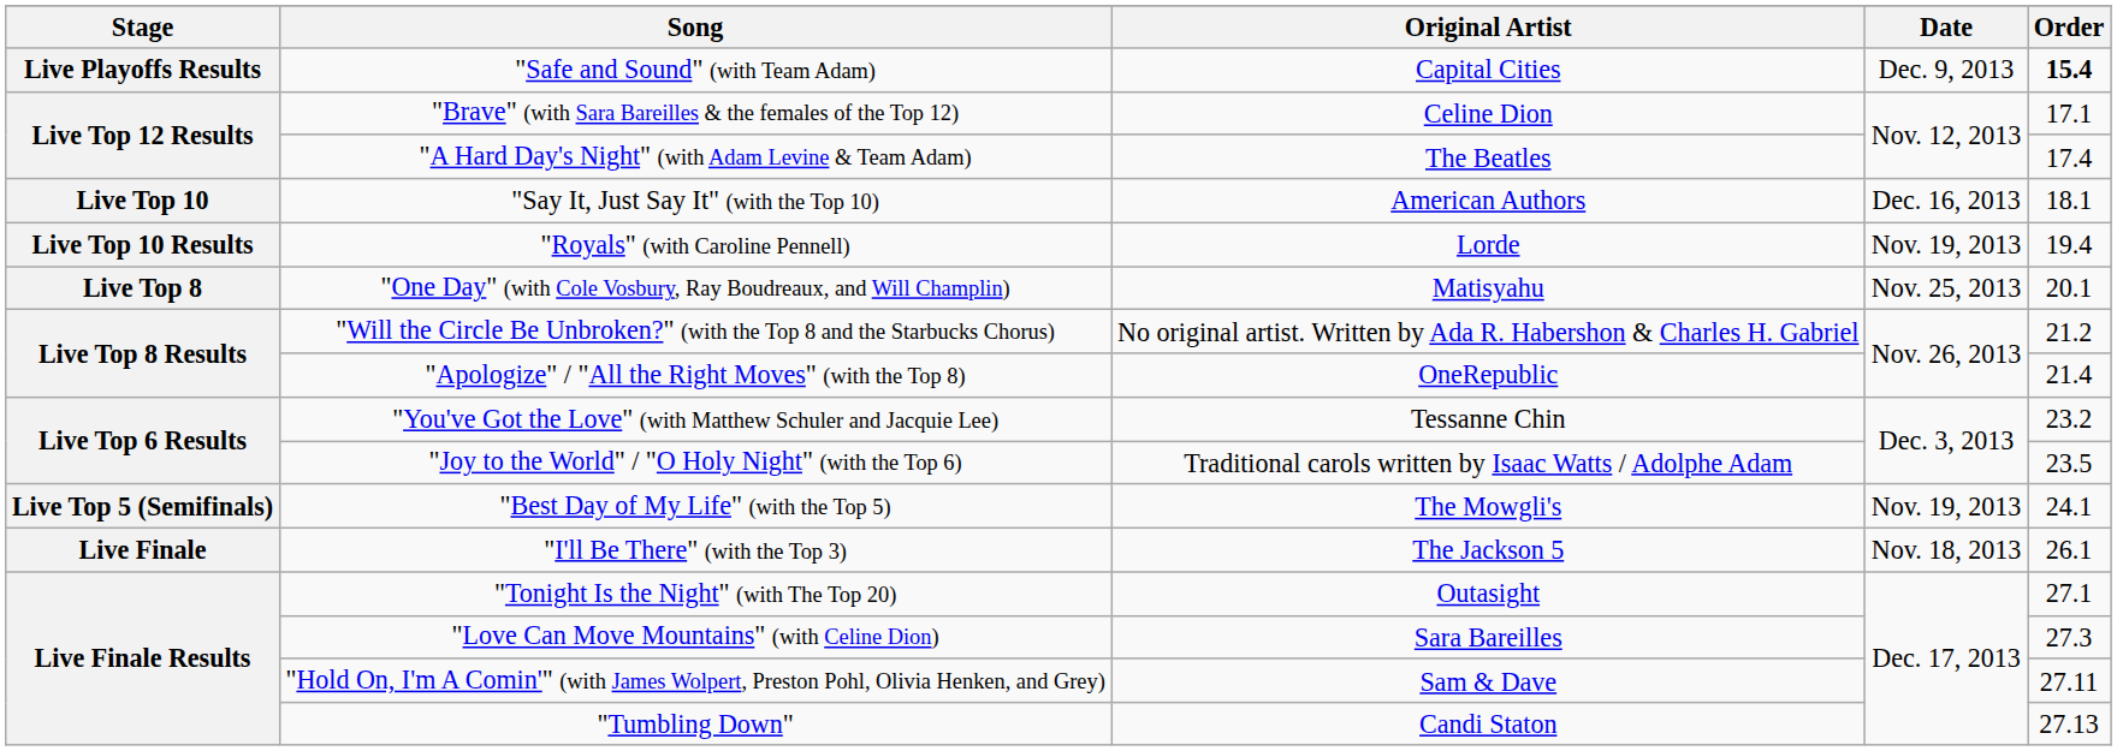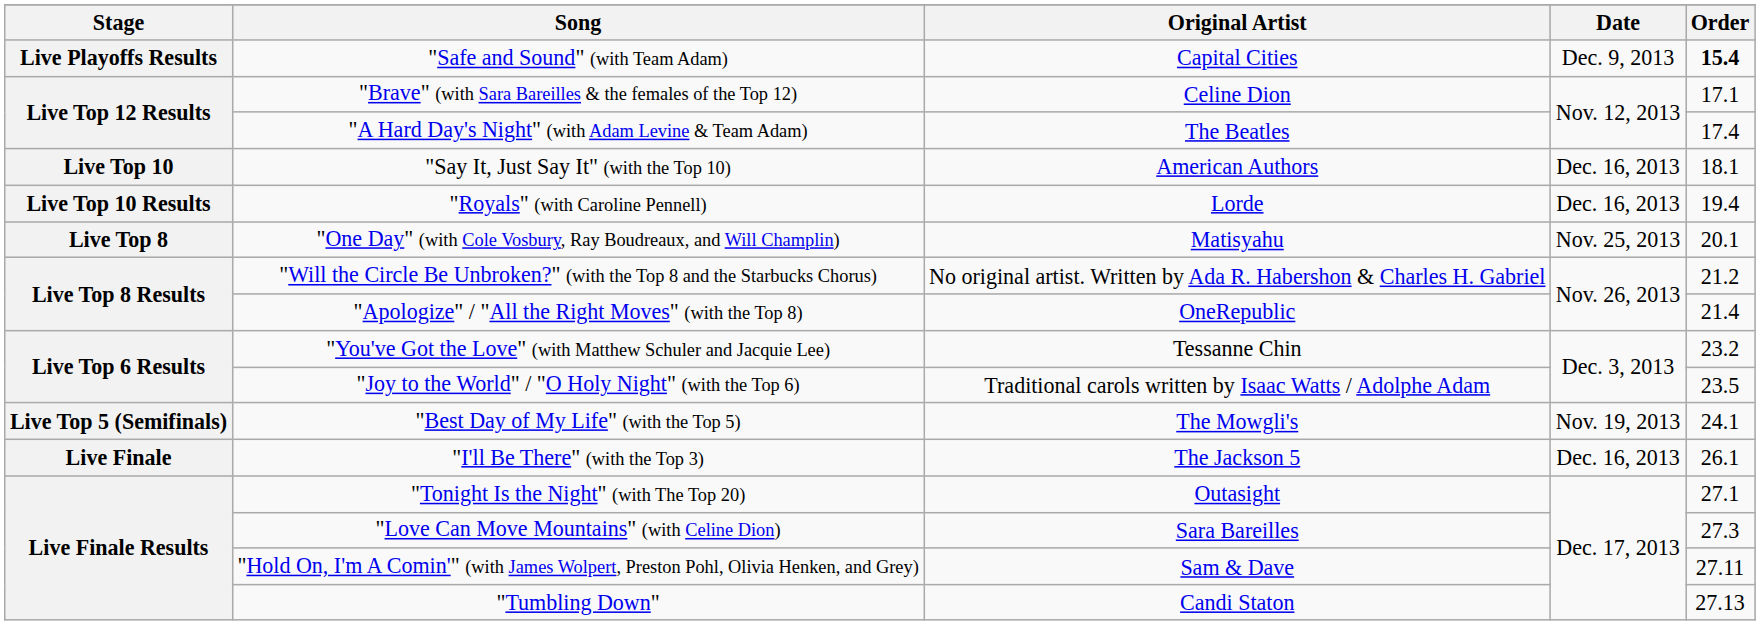 <table class="wikitable" style="text-align:center; font-size:90%; line-height:16px;">
 <tr>
 </tr>
 <tr>
 <th scope="col">Stage</th>
 <th scope="col">Song</th>
 <th scope="col">Original Artist</th>
 <th scope="col">Date</th>
 <th scope="col">Order</th>
 </tr>
 <tr>
 <th scope="row">Live Playoffs Results</th>
 <td>"<a href='#'>Safe and Sound</a>" <small>(with Team Adam)</small></td>
 <td><a href='#'>Capital Cities</a></td>
 <td>Dec. 9, 2013</td>
 <td><strong>15.4</strong></td>
 </tr>
 <tr>
 <th scope="row" rowspan="2">Live Top 12 Results</th>
 <td>"<a href='#'>Brave</a>" <small>(with <a href='#'>Sara Bareilles</a> & the females of the Top 12)</small></td>
 <td><a href='#'>Celine Dion</a></td>
 <td rowspan="2">Nov. 12, 2013</td>
 <td>17.1</td>
 </tr>
 <tr>
 <td>"<a href='#'>A Hard Day's Night</a>" <small>(with <a href='#'>Adam Levine</a> & Team Adam)</small></td>
 <td><a href='#'>The Beatles</a></td>
 <td>17.4</td>
 </tr>
 <tr>
 <th scope="row">Live Top 10</th>
 <td>"Say It, Just Say It" <small>(with the Top 10)</small></td>
 <td><a href='#'>American Authors</a></td>
 <td>Dec. 16, 2013</td>
 <td>18.1</td>
 </tr>
 <tr>
 <th scope="row">Live Top 10 Results</th>
 <td>"<a href='#'>Royals</a>" <small>(with Caroline Pennell)</small></td>
 <td><a href='#'>Lorde</a></td>
-<td>Nov. 19, 2013</td>
+<td>Dec. 16, 2013</td>
 <td>19.4</td>
 </tr>
 <tr>
 <th scope="row">Live Top 8</th>
 <td>"<a href='#'>One Day</a>" <small>(with <a href='#'>Cole Vosbury</a>, Ray Boudreaux, and <a href='#'>Will Champlin</a>)</small></td>
 <td><a href='#'>Matisyahu</a></td>
 <td>Nov. 25, 2013</td>
 <td>20.1</td>
 </tr>
 <tr>
 <th scope="row" rowspan="2">Live Top 8 Results</th>
 <td>"<a href='#'>Will the Circle Be Unbroken?</a>" <small>(with the Top 8 and the Starbucks Chorus)</small></td>
 <td>No original artist. Written by <a href='#'>Ada R. Habershon</a> & <a href='#'>Charles H. Gabriel</a></td>
 <td rowspan="2">Nov. 26, 2013</td>
 <td>21.2</td>
 </tr>
 <tr>
 <td>"<a href='#'>Apologize</a>" / "<a href='#'>All the Right Moves</a>" <small>(with the Top 8)</small></td>
 <td><a href='#'>OneRepublic</a></td>
 <td>21.4</td>
 </tr>
 <tr>
 <th scope="row" rowspan="2">Live Top 6 Results</th>
 <td>"<a href='#'>You've Got the Love</a>" <small>(with Matthew Schuler and Jacquie Lee)</small></td>
 <td>Tessanne Chin</td>
 <td rowspan="2">Dec. 3, 2013</td>
 <td>23.2</td>
 </tr>
 <tr>
 <td>"<a href='#'>Joy to the World</a>" / "<a href='#'>O Holy Night</a>" <small>(with the Top 6)</small></td>
 <td>Traditional carols written by <a href='#'>Isaac Watts</a> / <a href='#'>Adolphe Adam</a></td>
 <td>23.5</td>
 </tr>
 <tr>
 <th scope="row">Live Top 5 (Semifinals)</th>
 <td>"<a href='#'>Best Day of My Life</a>" <small>(with the Top 5)</small></td>
 <td><a href='#'>The Mowgli's</a></td>
 <td>Nov. 19, 2013</td>
 <td>24.1</td>
 </tr>
 <tr>
 <th scope="row">Live Finale</th>
 <td>"<a href='#'>I'll Be There</a>" <small>(with the Top 3)</small></td>
 <td><a href='#'>The Jackson 5</a></td>
-<td>Nov. 18, 2013</td>
+<td>Dec. 16, 2013</td>
 <td>26.1</td>
 </tr>
 <tr>
 <th scope="row" rowspan="4">Live Finale Results</th>
 <td>"<a href='#'>Tonight Is the Night</a>" <small>(with The Top 20)</small></td>
 <td><a href='#'>Outasight</a></td>
 <td scope="row" rowspan="4">Dec. 17, 2013</td>
 <td>27.1</td>
 </tr>
 <tr>
 <td>"<a href='#'>Love Can Move Mountains</a>" <small>(with <a href='#'>Celine Dion</a>)</small></td>
 <td><a href='#'>Sara Bareilles</a></td>
 <td>27.3</td>
 </tr>
 <tr>
 <td>"<a href='#'>Hold On, I'm A Comin'</a>" <small>(with <a href='#'>James Wolpert</a>, Preston Pohl, Olivia Henken, and Grey)</small></td>
 <td><a href='#'>Sam & Dave</a></td>
 <td>27.11</td>
 </tr>
 <tr>
 <td>"<a href='#'>Tumbling Down</a>"</td>
 <td><a href='#'>Candi Staton</a></td>
 <td>27.13</td>
 </tr>
 </table>
